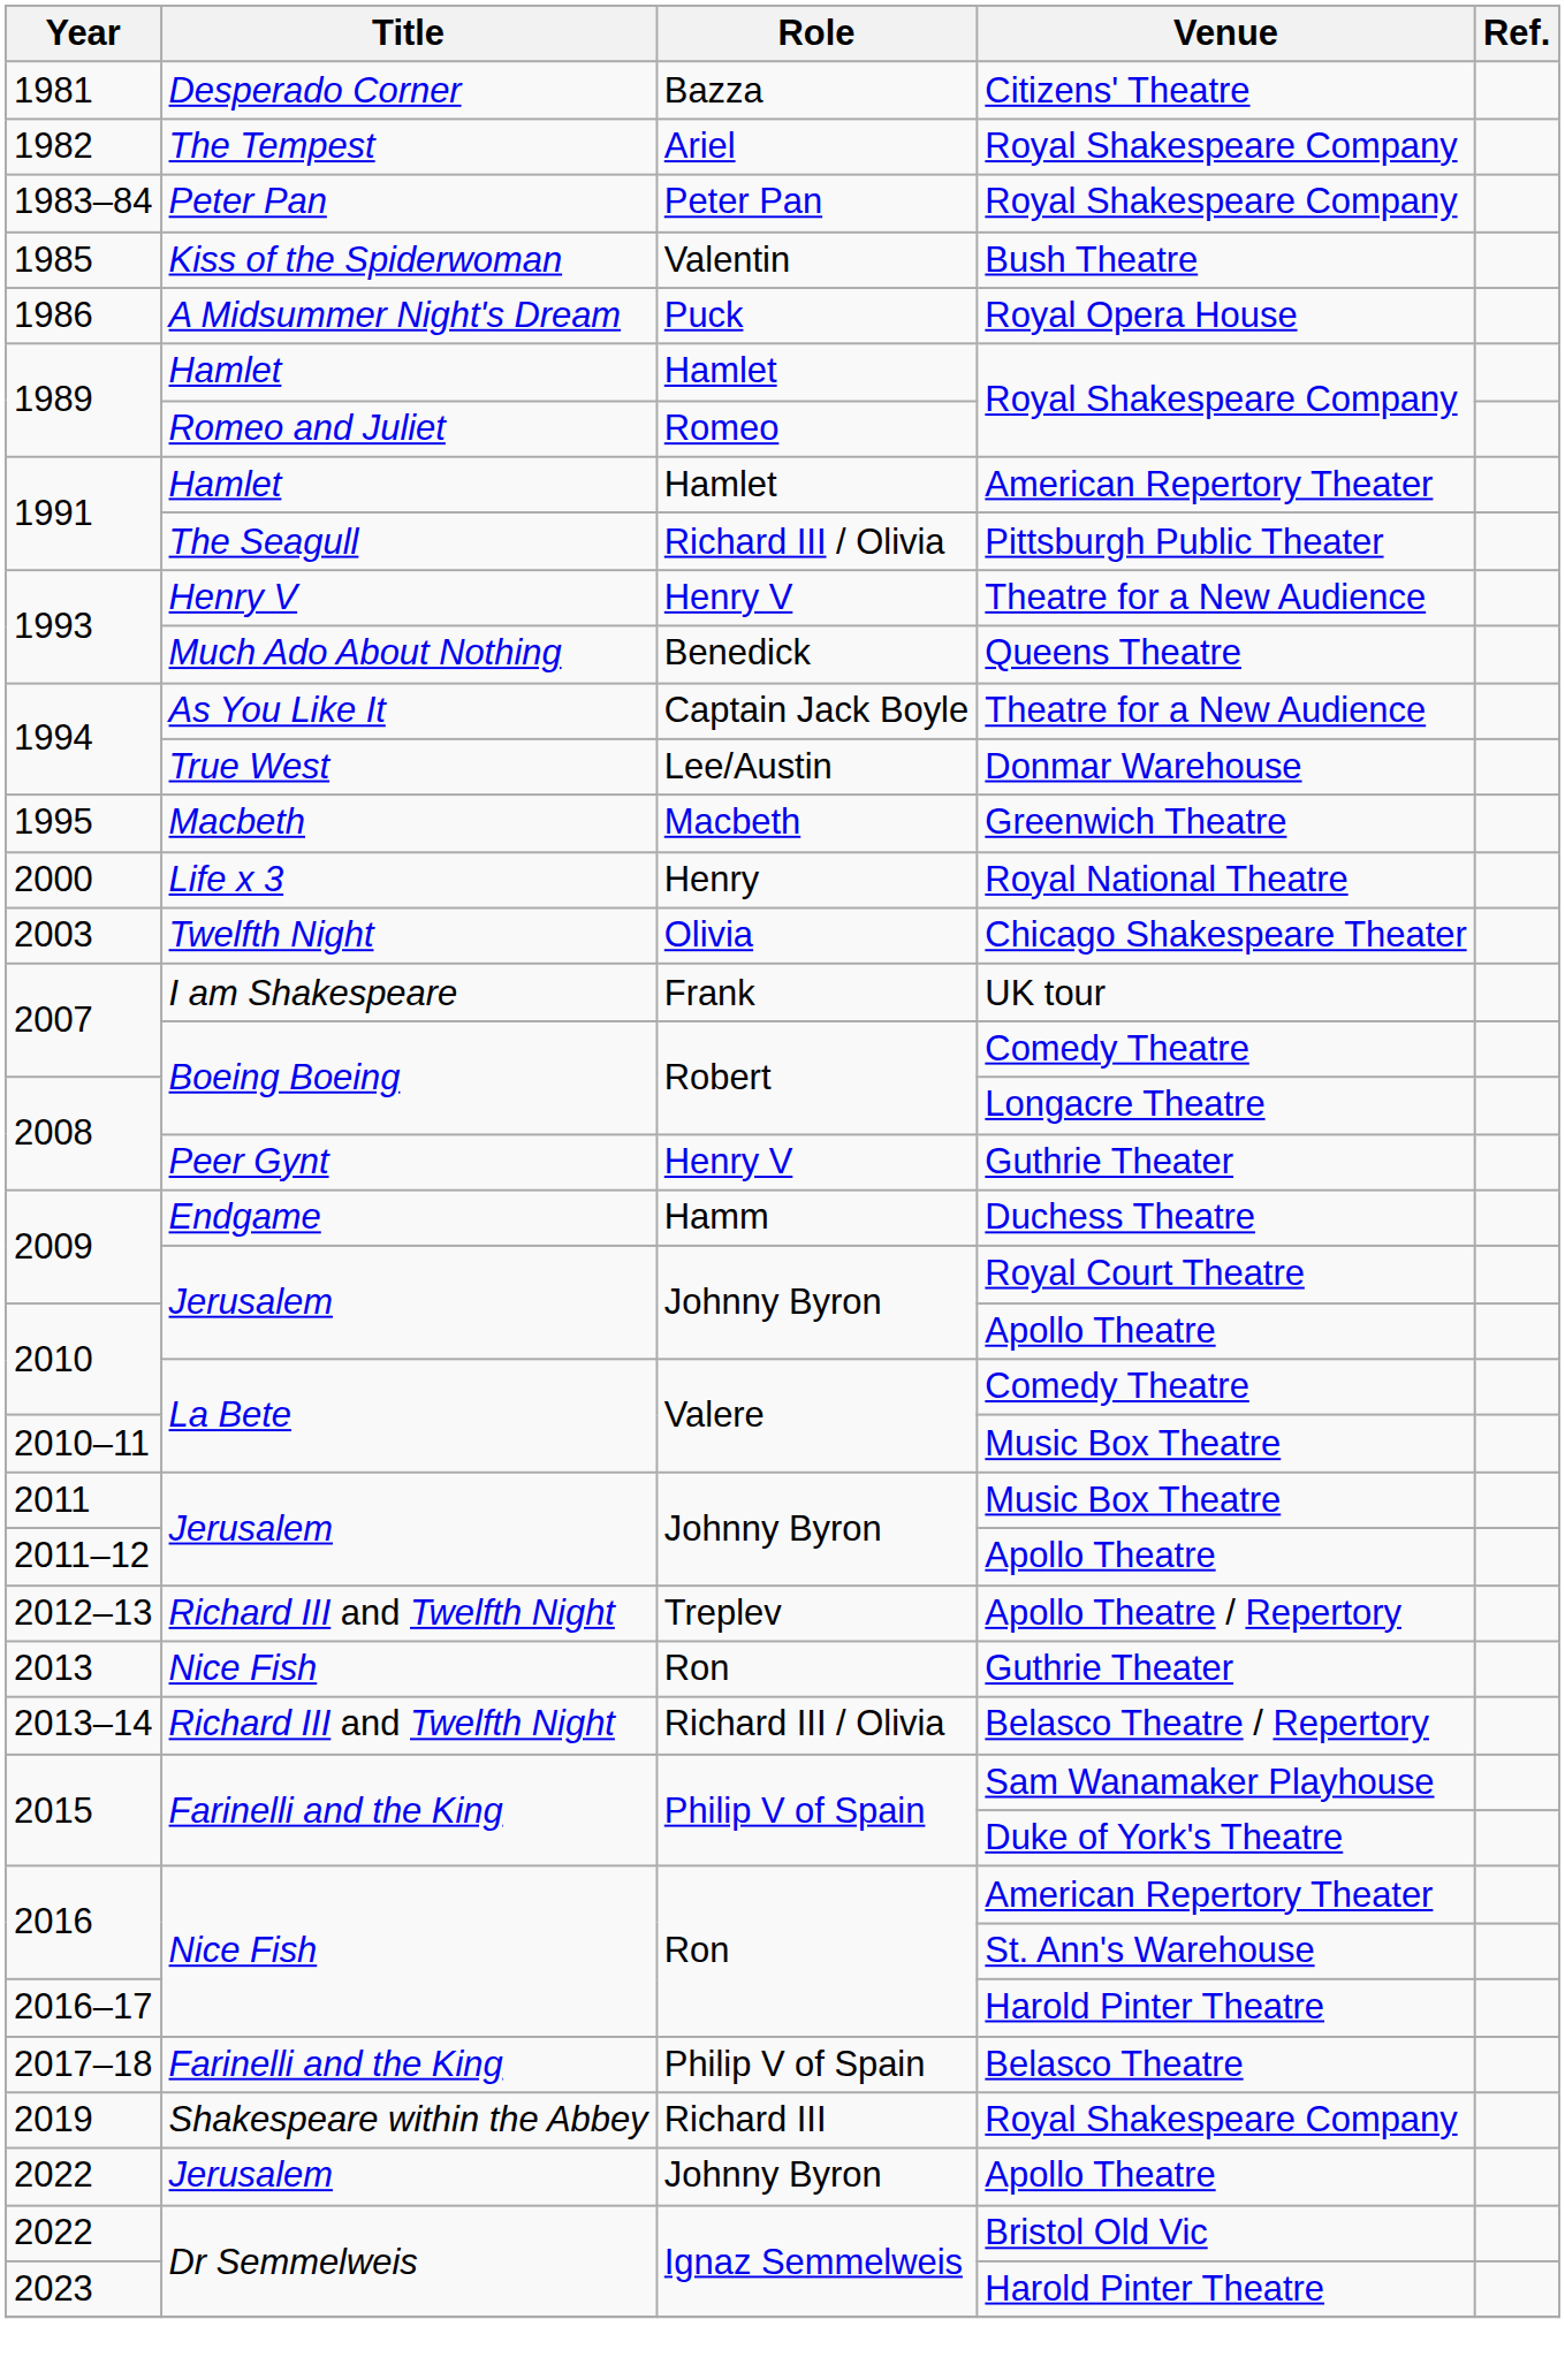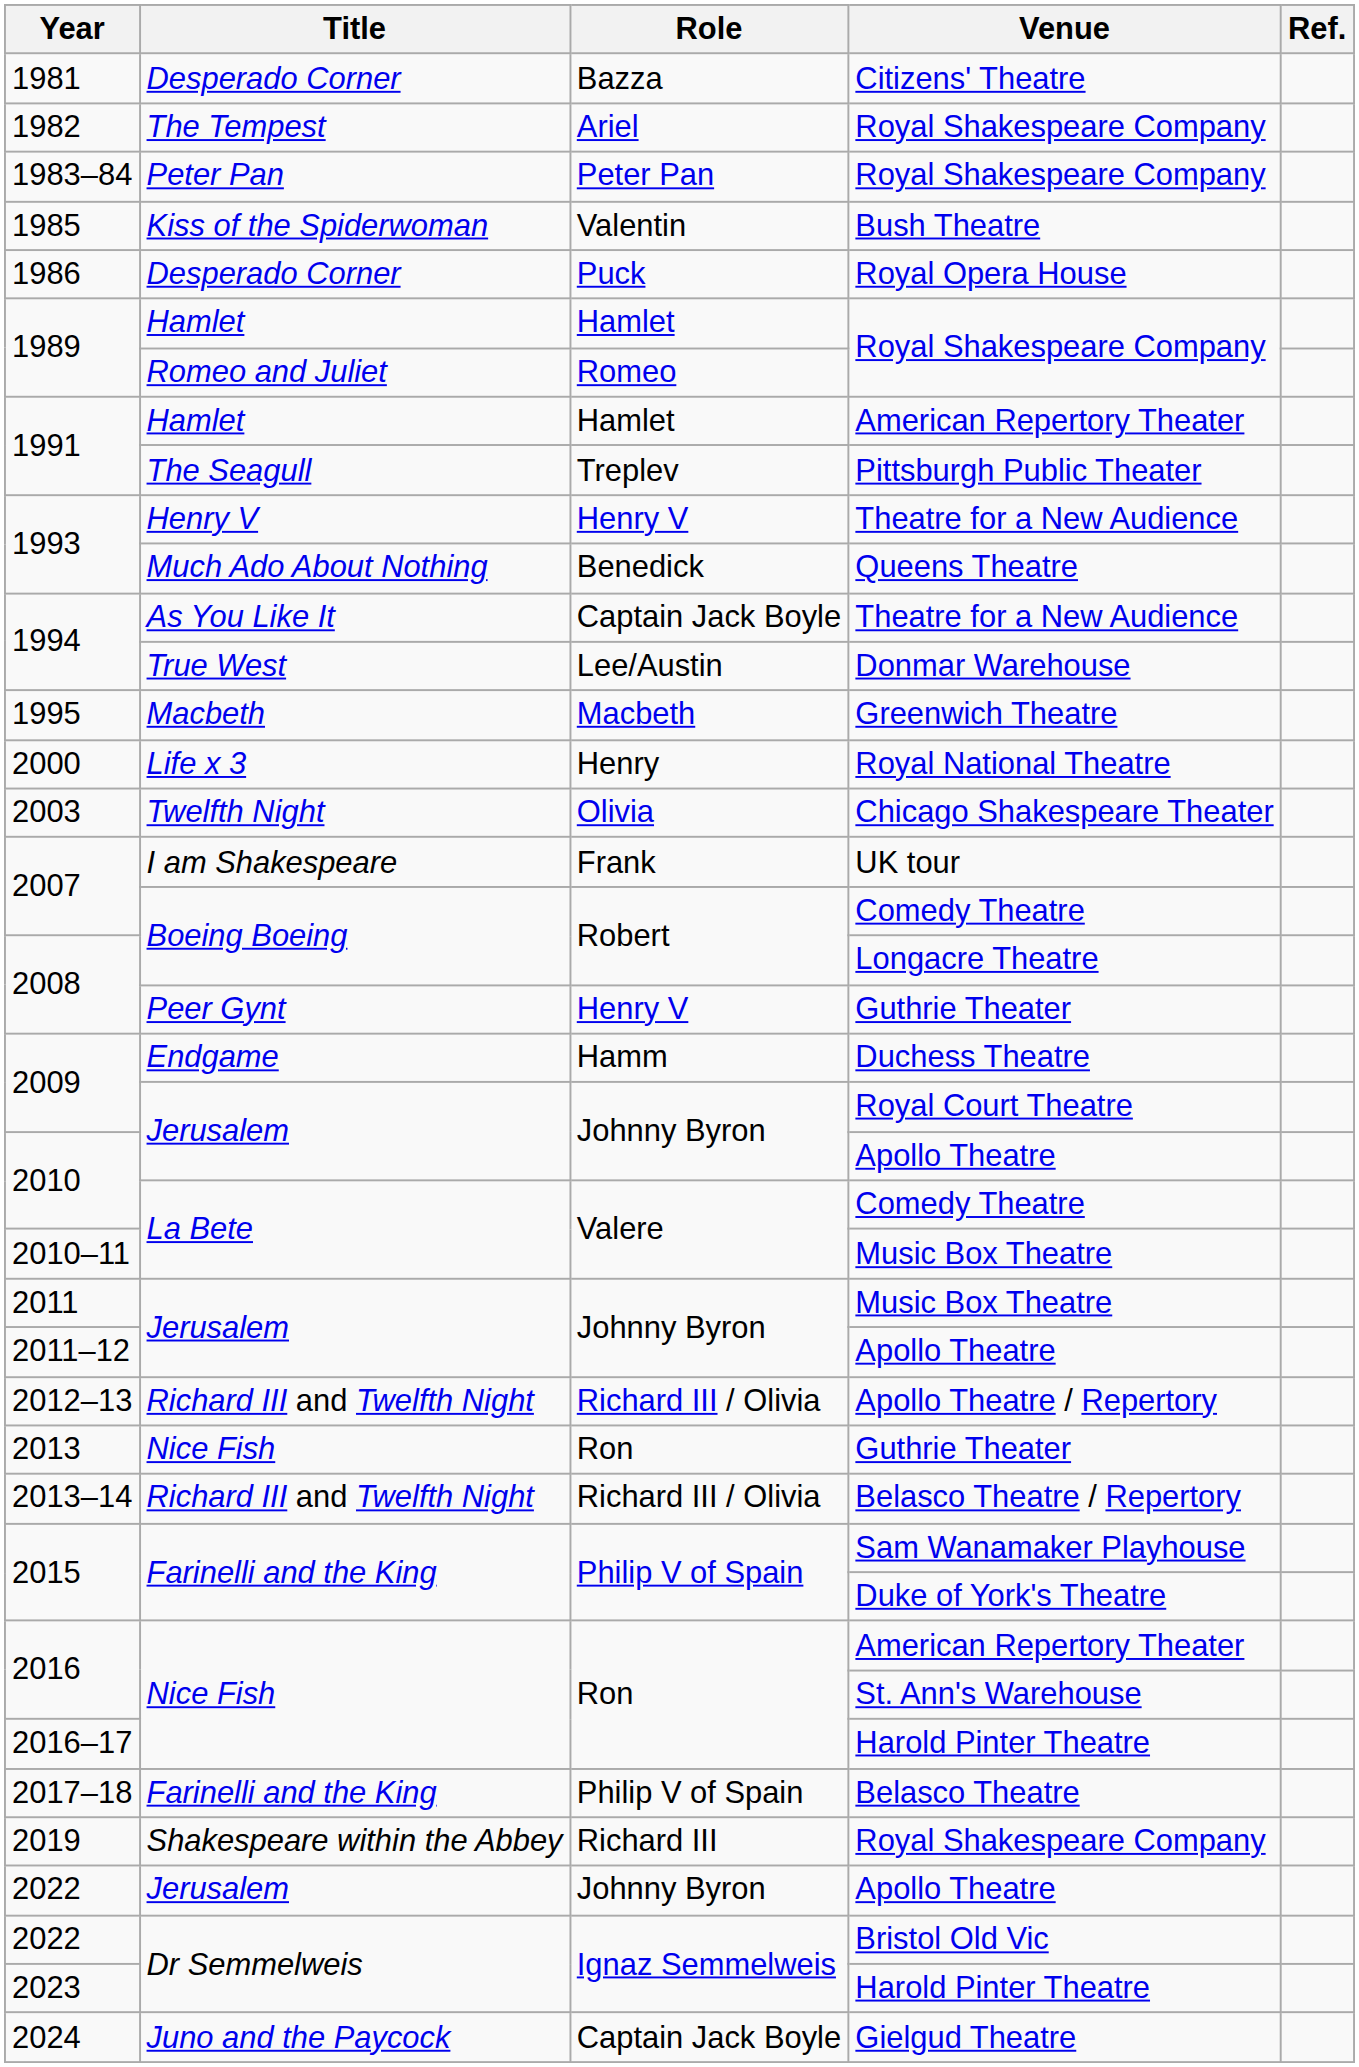 <table class="wikitable sortable">
 <tr>
 <th>Year</th>
 <th>Title</th>
 <th>Role</th>
 <th>Venue</th>
 <th>Ref.</th>
 </tr>
 <tr>
 <td>1981</td>
 <td><em><a href='#'>Desperado Corner</a></em></td>
 <td>Bazza</td>
 <td><a href='#'>Citizens' Theatre</a></td>
 <td></td>
 </tr>
 <tr>
 <td>1982</td>
 <td><em><a href='#'>The Tempest</a></em></td>
 <td><a href='#'>Ariel</a></td>
 <td><a href='#'>Royal Shakespeare Company</a></td>
 <td></td>
 </tr>
 <tr>
 <td>1983–84</td>
 <td><em><a href='#'>Peter Pan</a></em></td>
 <td><a href='#'>Peter Pan</a></td>
 <td><a href='#'>Royal Shakespeare Company</a></td>
 <td></td>
 </tr>
 <tr>
 <td>1985</td>
 <td><em><a href='#'>Kiss of the Spiderwoman</a></em></td>
 <td>Valentin</td>
 <td><a href='#'>Bush Theatre</a></td>
 <td></td>
 </tr>
 <tr>
 <td>1986</td>
-<td><em><a href='#'>A Midsummer Night's Dream</a></em></td>
+<td><em><a href='#'>Desperado Corner</a></em></td>
 <td><a href='#'>Puck</a></td>
 <td><a href='#'>Royal Opera House</a></td>
 <td></td>
 </tr>
 <tr>
 <td rowspan="2">1989</td>
 <td><em><a href='#'>Hamlet</a></em></td>
 <td><a href='#'>Hamlet</a></td>
 <td rowspan="2"><a href='#'>Royal Shakespeare Company</a></td>
 <td></td>
 </tr>
 <tr>
 <td><em><a href='#'>Romeo and Juliet</a></em></td>
 <td><a href='#'>Romeo</a></td>
 <td></td>
 </tr>
 <tr>
 <td rowspan="2">1991</td>
 <td><em><a href='#'>Hamlet</a></em></td>
 <td>Hamlet</td>
 <td><a href='#'>American Repertory Theater</a></td>
 <td></td>
 </tr>
 <tr>
 <td><em><a href='#'>The Seagull</a></em></td>
-<td><a href='#'>Richard III</a> / Olivia</td>
+<td>Treplev</td>
 <td><a href='#'>Pittsburgh Public Theater</a></td>
 <td></td>
 </tr>
 <tr>
 <td rowspan="2">1993</td>
 <td><em><a href='#'>Henry V</a></em></td>
 <td><a href='#'>Henry V</a></td>
 <td><a href='#'>Theatre for a New Audience</a></td>
 <td></td>
 </tr>
 <tr>
 <td><em><a href='#'>Much Ado About Nothing</a></em></td>
 <td>Benedick</td>
 <td><a href='#'>Queens Theatre</a></td>
 <td></td>
 </tr>
 <tr>
 <td rowspan="2">1994</td>
 <td><em><a href='#'>As You Like It</a></em></td>
 <td>Captain Jack Boyle</td>
 <td><a href='#'>Theatre for a New Audience</a></td>
 <td></td>
 </tr>
 <tr>
 <td><em><a href='#'>True West</a></em></td>
 <td>Lee/Austin</td>
 <td><a href='#'>Donmar Warehouse</a></td>
 <td></td>
 </tr>
 <tr>
 <td>1995</td>
 <td><em><a href='#'>Macbeth</a></em></td>
 <td><a href='#'>Macbeth</a></td>
 <td><a href='#'>Greenwich Theatre</a></td>
 <td></td>
 </tr>
 <tr>
 <td>2000</td>
 <td><em><a href='#'>Life x 3</a></em></td>
 <td>Henry</td>
 <td><a href='#'>Royal National Theatre</a></td>
 <td></td>
 </tr>
 <tr>
 <td>2003</td>
 <td><em><a href='#'>Twelfth Night</a></em></td>
 <td><a href='#'>Olivia</a></td>
 <td><a href='#'>Chicago Shakespeare Theater</a></td>
 <td></td>
 </tr>
 <tr>
 <td rowspan="2">2007</td>
 <td><em>I am Shakespeare</em></td>
 <td>Frank</td>
 <td>UK tour</td>
 <td></td>
 </tr>
 <tr>
 <td rowspan=2><em><a href='#'>Boeing Boeing</a></em></td>
 <td rowspan=2>Robert</td>
 <td><a href='#'>Comedy Theatre</a></td>
 <td></td>
 </tr>
 <tr>
 <td rowspan="2">2008</td>
 <td><a href='#'>Longacre Theatre</a></td>
 <td></td>
 </tr>
 <tr>
 <td><em><a href='#'>Peer Gynt</a></em></td>
 <td><a href='#'>Henry V</a></td>
 <td><a href='#'>Guthrie Theater</a></td>
 <td></td>
 </tr>
 <tr>
 <td rowspan="2">2009</td>
 <td><em><a href='#'>Endgame</a></em></td>
 <td>Hamm</td>
 <td><a href='#'>Duchess Theatre</a></td>
 <td></td>
 </tr>
 <tr>
 <td rowspan=2><em><a href='#'>Jerusalem</a></em></td>
 <td rowspan=2>Johnny Byron</td>
 <td><a href='#'>Royal Court Theatre</a></td>
 <td></td>
 </tr>
 <tr>
 <td rowspan="2">2010</td>
 <td><a href='#'>Apollo Theatre</a></td>
 <td></td>
 </tr>
 <tr>
 <td rowspan="2"><em><a href='#'>La Bete</a></em></td>
 <td rowspan="2">Valere</td>
 <td><a href='#'>Comedy Theatre</a></td>
 <td></td>
 </tr>
 <tr>
 <td>2010–11</td>
 <td><a href='#'>Music Box Theatre</a></td>
 <td></td>
 </tr>
 <tr>
 <td>2011</td>
 <td rowspan=2><em><a href='#'>Jerusalem</a></em></td>
 <td rowspan=2>Johnny Byron</td>
 <td><a href='#'>Music Box Theatre</a></td>
 <td></td>
 </tr>
 <tr>
 <td>2011–12</td>
 <td><a href='#'>Apollo Theatre</a></td>
 <td></td>
 </tr>
 <tr>
 <td>2012–13</td>
 <td><em><a href='#'>Richard III</a></em> and <em><a href='#'>Twelfth Night</a></em></td>
-<td>Treplev</td>
+<td><a href='#'>Richard III</a> / Olivia</td>
 <td><a href='#'>Apollo Theatre</a> / <a href='#'>Repertory</a></td>
 <td></td>
 </tr>
 <tr>
 <td>2013</td>
 <td><em><a href='#'>Nice Fish</a></em></td>
 <td>Ron</td>
 <td><a href='#'>Guthrie Theater</a></td>
 <td></td>
 </tr>
 <tr>
 <td>2013–14</td>
 <td><em><a href='#'>Richard III</a></em> and <em><a href='#'>Twelfth Night</a></em></td>
 <td>Richard III / Olivia</td>
 <td><a href='#'>Belasco Theatre</a> / <a href='#'>Repertory</a></td>
 <td></td>
 </tr>
 <tr>
 <td rowspan="2">2015</td>
 <td rowspan="2"><em><a href='#'>Farinelli and the King</a></em></td>
 <td rowspan="2"><a href='#'>Philip V of Spain</a></td>
 <td><a href='#'>Sam Wanamaker Playhouse</a></td>
 <td></td>
 </tr>
 <tr>
 <td><a href='#'>Duke of York's Theatre</a></td>
 <td></td>
 </tr>
 <tr>
 <td rowspan=2>2016</td>
 <td rowspan=3><em><a href='#'>Nice Fish</a></em></td>
 <td rowspan=3>Ron</td>
 <td><a href='#'>American Repertory Theater</a></td>
 </tr>
 <tr>
 <td><a href='#'>St. Ann's Warehouse</a></td>
 <td></td>
 </tr>
 <tr>
 <td>2016–17</td>
 <td><a href='#'>Harold Pinter Theatre</a></td>
 <td></td>
 </tr>
 <tr>
 <td>2017–18</td>
 <td><em><a href='#'>Farinelli and the King</a></em></td>
 <td>Philip V of Spain</td>
 <td><a href='#'>Belasco Theatre</a></td>
 <td></td>
 </tr>
 <tr>
 <td>2019</td>
 <td><em>Shakespeare within the Abbey</em></td>
 <td>Richard III</td>
 <td><a href='#'>Royal Shakespeare Company</a></td>
 <td></td>
 </tr>
 <tr>
 <td>2022</td>
 <td><a href='#'><em>Jerusalem</em></a></td>
 <td>Johnny Byron</td>
 <td><a href='#'>Apollo Theatre</a></td>
 <td></td>
 </tr>
 <tr>
 <td>2022</td>
 <td rowspan=2><em>Dr Semmelweis</em></td>
 <td rowspan=2><a href='#'>Ignaz Semmelweis</a></td>
 <td><a href='#'>Bristol Old Vic</a></td>
 <td></td>
 </tr>
 <tr>
 <td>2023</td>
 <td><a href='#'>Harold Pinter Theatre</a></td>
 <td></td>
 </tr>
 <tr>
+<td>2024</td>
+<td><em><a href='#'>Juno and the Paycock</a></em></td>
+<td>Captain Jack Boyle</td>
+<td><a href='#'>Gielgud Theatre</a></td>
+<td></td>
+</tr>
+<tr>
 </tr>
 </table>
